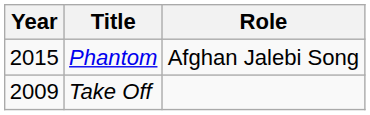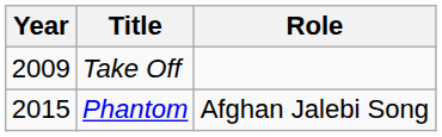 <table class="wikitable">
 <tr>
 <th>Year</th>
 <th>Title</th>
 <th>Role</th>
 </tr>
 <tr>
+<td>2009</td>
+<td><em>Take Off</em></td>
+<td></td>
+</tr>
+<tr>
 <td>2015</td>
 <td><a href='#'><em>Phantom</em></a></td>
 <td>Afghan Jalebi Song</td>
 </tr>
-<tr>
-<td>2009</td>
-<td><em>Take Off</em></td>
-<td></td>
-</tr>
 </table>
